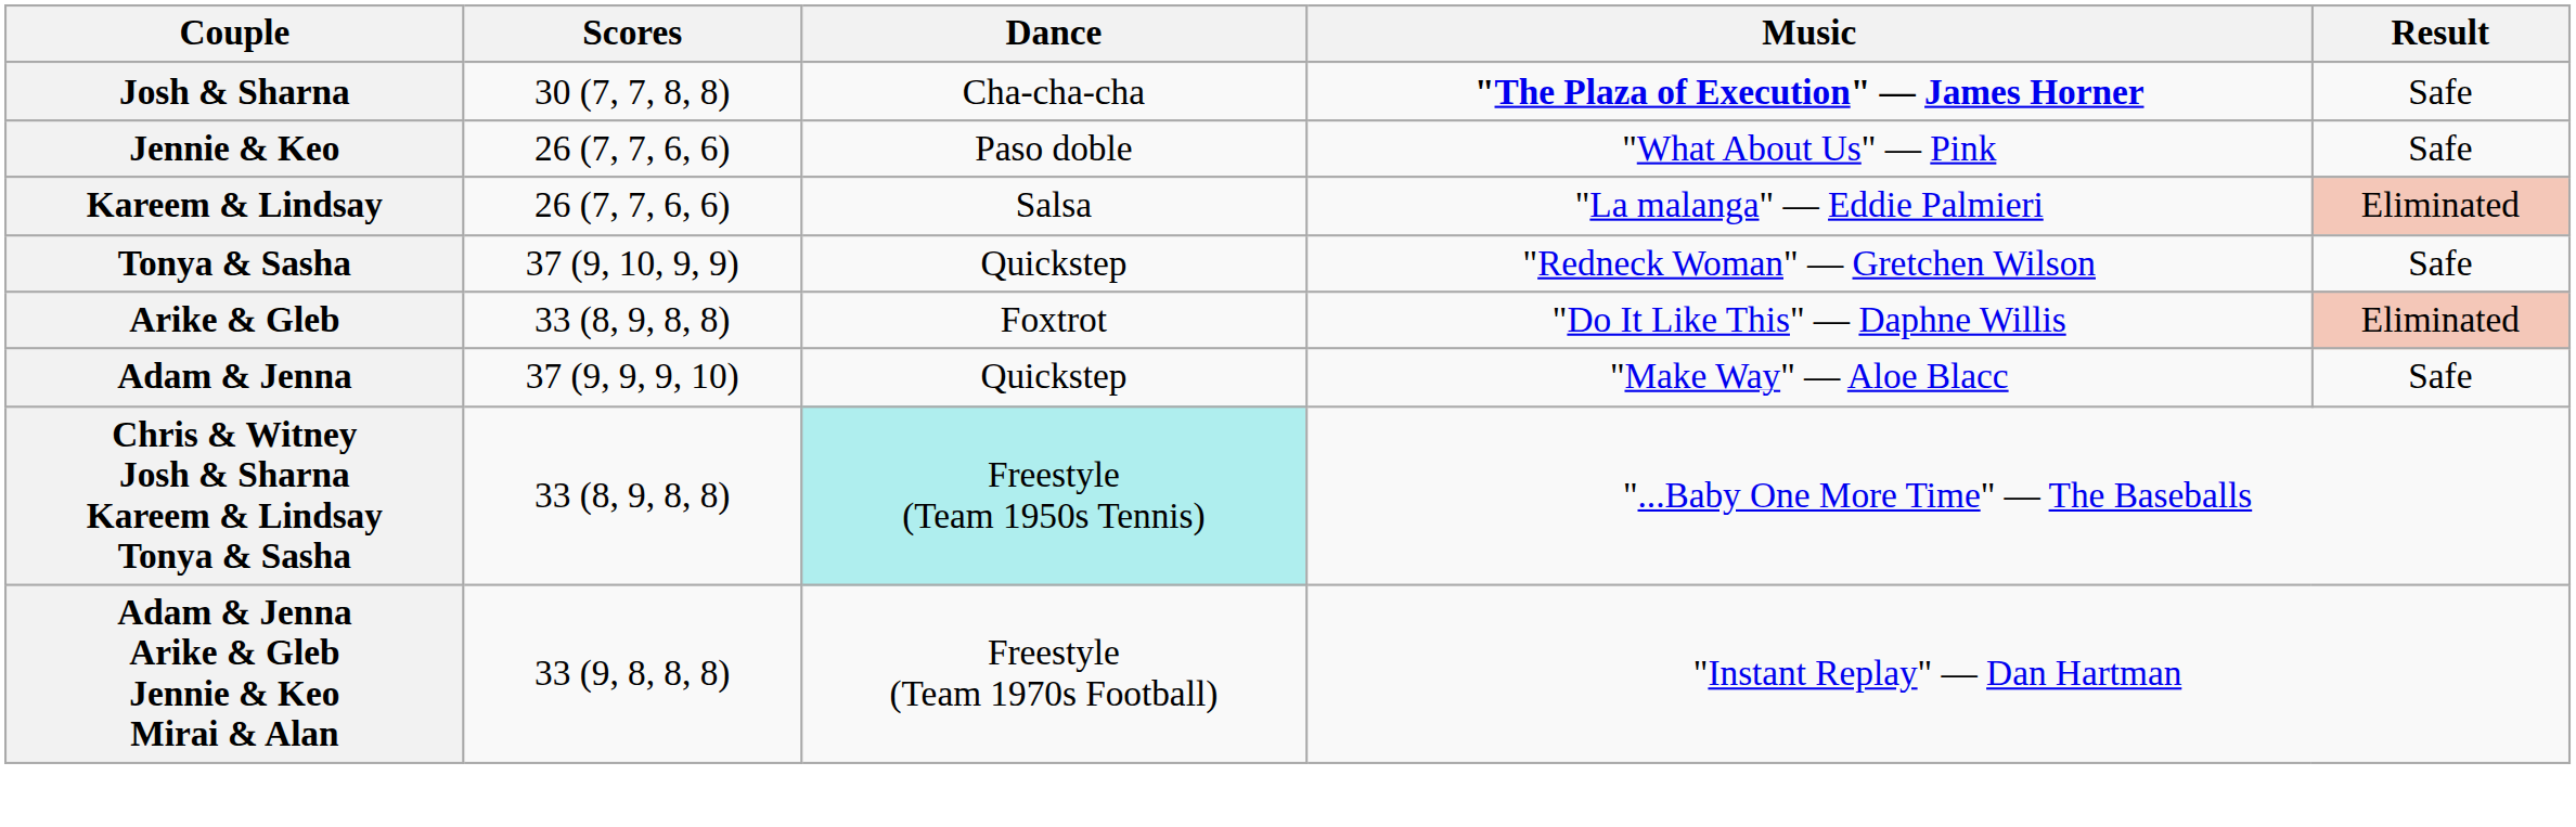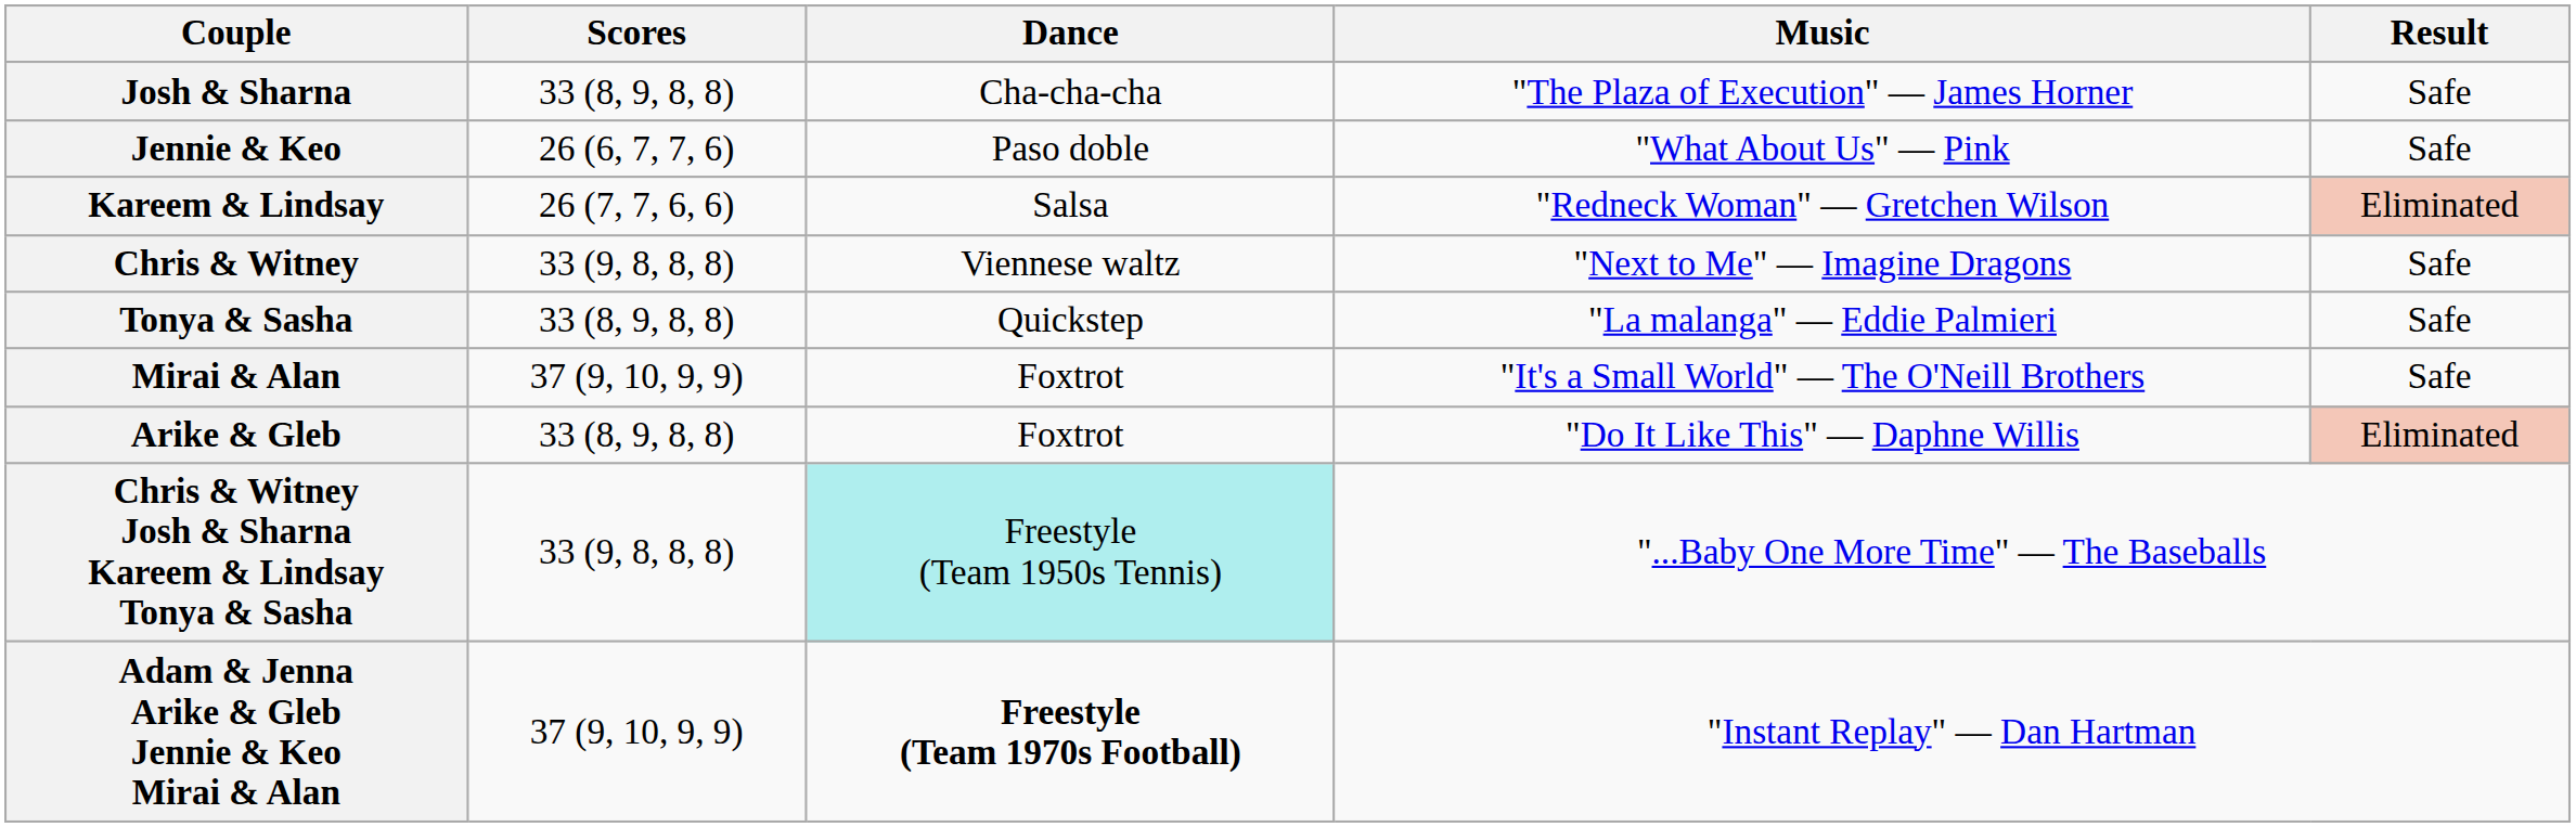 <table class="wikitable sortable" style="text-align:center; width: 90%">
 <tr>
 <th scope="col">Couple</th>
 <th scope="col">Scores</th>
 <th scope="col" class="unsortable">Dance</th>
 <th scope="col" class="unsortable">Music</th>
 <th scope="col" class="unsortable">Result</th>
 </tr>
 <tr>
 <th scope="row">Josh & Sharna</th>
-<td>30 (7, 7, 8, 8)</td>
+<td>33 (8, 9, 8, 8)</td>
 <td>Cha-cha-cha</td>
-<td><strong>"<a href='#'>The Plaza of Execution</a>" — <a href='#'>James Horner</a></strong></td>
+<td>"<a href='#'>The Plaza of Execution</a>" — <a href='#'>James Horner</a></td>
 <td>Safe</td>
 </tr>
 <tr>
 <th scope="row">Jennie & Keo</th>
-<td>26 (7, 7, 6, 6)</td>
+<td>26 (6, 7, 7, 6)</td>
 <td>Paso doble</td>
 <td>"<a href='#'>What About Us</a>" — <a href='#'>Pink</a></td>
 <td>Safe</td>
 </tr>
 <tr>
 <th scope="row">Kareem & Lindsay</th>
 <td>26 (7, 7, 6, 6)</td>
 <td>Salsa</td>
-<td>"<a href='#'>La malanga</a>" — <a href='#'>Eddie Palmieri</a></td>
+<td>"<a href='#'>Redneck Woman</a>" — <a href='#'>Gretchen Wilson</a></td>
 <td bgcolor=f4c7b8>Eliminated</td>
 </tr>
 <tr>
+<th scope="row">Chris & Witney</th>
+<td>33 (9, 8, 8, 8)</td>
+<td>Viennese waltz</td>
+<td>"<a href='#'>Next to Me</a>" — <a href='#'>Imagine Dragons</a></td>
+<td>Safe</td>
+</tr>
+<tr>
 <th scope="row">Tonya & Sasha</th>
+<td>33 (8, 9, 8, 8)</td>
+<td>Quickstep</td>
+<td>"<a href='#'>La malanga</a>" — <a href='#'>Eddie Palmieri</a></td>
+<td>Safe</td>
+</tr>
+<tr>
+<th scope="row">Mirai & Alan</th>
 <td>37 (9, 10, 9, 9)</td>
-<td>Quickstep</td>
-<td>"<a href='#'>Redneck Woman</a>" — <a href='#'>Gretchen Wilson</a></td>
+<td>Foxtrot</td>
+<td>"<a href='#'>It's a Small World</a>" — <a href='#'>The O'Neill Brothers</a></td>
 <td>Safe</td>
 </tr>
 <tr>
 <th scope="row">Arike & Gleb</th>
 <td>33 (8, 9, 8, 8)</td>
 <td>Foxtrot</td>
 <td>"<a href='#'>Do It Like This</a>" — <a href='#'>Daphne Willis</a></td>
 <td bgcolor=f4c7b8>Eliminated</td>
 </tr>
 <tr>
-<th scope="row">Adam & Jenna</th>
-<td>37 (9, 9, 9, 10)</td>
-<td>Quickstep</td>
-<td>"<a href='#'>Make Way</a>" — <a href='#'>Aloe Blacc</a></td>
-<td>Safe</td>
-</tr>
-<tr>
 <th scope="row">Chris & Witney<br>Josh & Sharna<br>Kareem & Lindsay<br>Tonya & Sasha</th>
-<td>33 (8, 9, 8, 8)</td>
+<td>33 (9, 8, 8, 8)</td>
 <td style="background: paleturquoise;">Freestyle<br>(Team 1950s Tennis)</td>
 <td colspan="2">"<a href='#'>...Baby One More Time</a>" — <a href='#'>The Baseballs</a></td>
 </tr>
 <tr>
 <th scope="row">Adam & Jenna<br>Arike & Gleb<br>Jennie & Keo<br>Mirai & Alan</th>
-<td>33 (9, 8, 8, 8)</td>
-<td>Freestyle<br>(Team 1970s Football)</td>
+<td>37 (9, 10, 9, 9)</td>
+<td><strong>Freestyle<br>(Team 1970s Football)</strong></td>
 <td colspan="2">"<a href='#'>Instant Replay</a>" — <a href='#'>Dan Hartman</a></td>
 </tr>
 </table>
